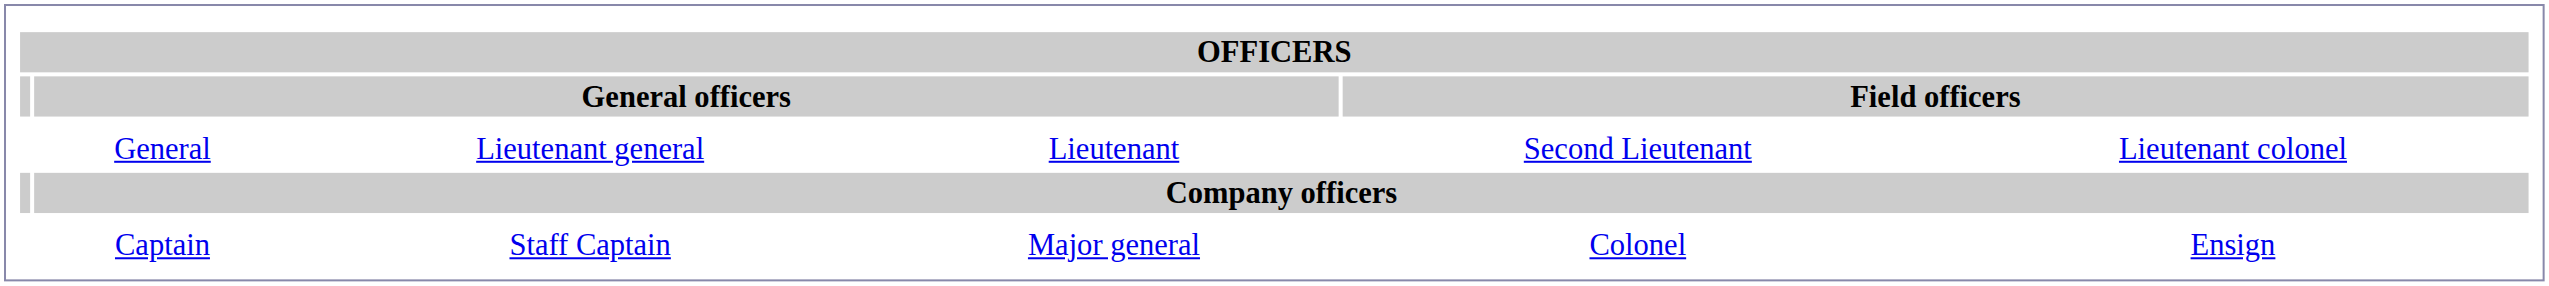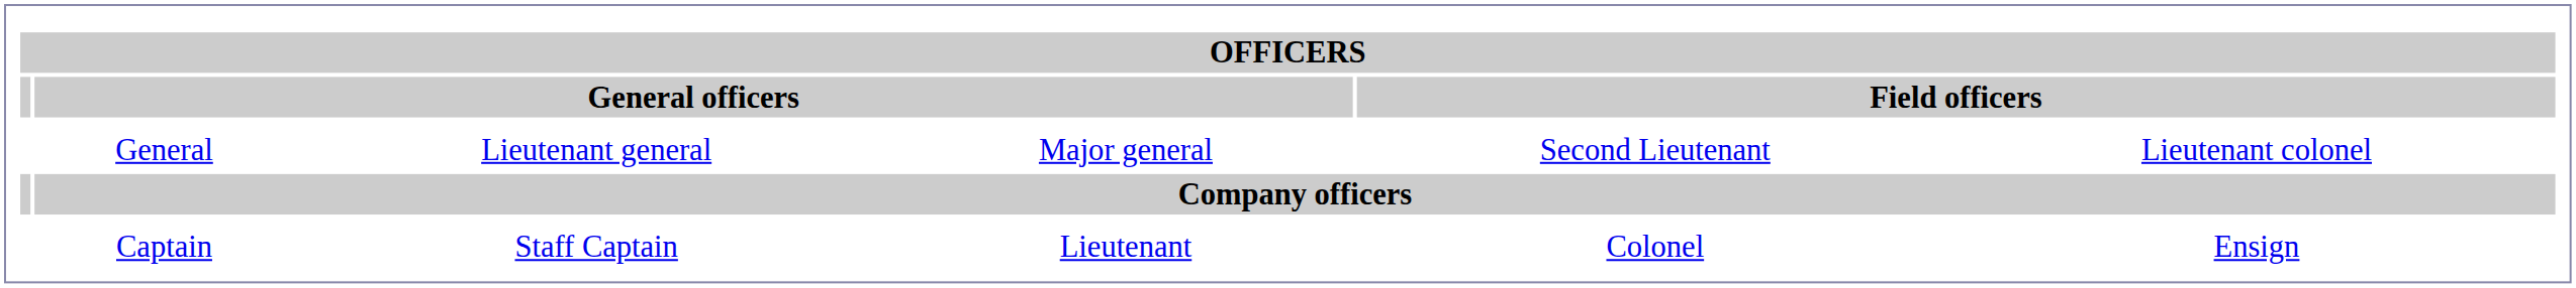 <table width="100%" style="border:1px solid #8888aa; background-color:#FFFFFF; padding:5px; font-size:95%; margin: 0px 12px 12px 0px; text-align:center">
 <tr>
 </tr>
 <tr bgcolor="#CCCCCC">
 </tr>
 <tr>
 </tr>
 <tr bgcolor="#CCCCCC">
 <th colspan=10>OFFICERS </th>
 </tr>
 <tr bgcolor="#CCCCCC">
 <th></th>
 <th colspan=3>General officers</th>
 <th colspan=2>Field officers</th>
 </tr>
 <tr>
 <td></td>
 <td></td>
 <td></td>
 <td></td>
 <td></td>
 <td></td>
 </tr>
 <tr>
 <td></td>
 <td><a href='#'>General</a></td>
 <td><a href='#'>Lieutenant general</a></td>
-<td><a href='#'>Lieutenant</a></td>
+<td><a href='#'>Major general</a></td>
 <td><a href='#'>Second Lieutenant</a></td>
 <td><a href='#'>Lieutenant colonel</a></td>
 </tr>
 <tr bgcolor="#CCCCCC">
 <th></th>
 <th colspan=5>Company officers</th>
 </tr>
 <tr>
 <td></td>
 <td></td>
 <td></td>
 <td></td>
 <td></td>
 <td></td>
 </tr>
 <tr>
 <td></td>
 <td><a href='#'>Captain</a></td>
 <td><a href='#'>Staff Captain</a></td>
-<td><a href='#'>Major general</a></td>
+<td><a href='#'>Lieutenant</a></td>
 <td><a href='#'>Colonel</a></td>
 <td><a href='#'>Ensign</a></td>
 </tr>
 </table>
